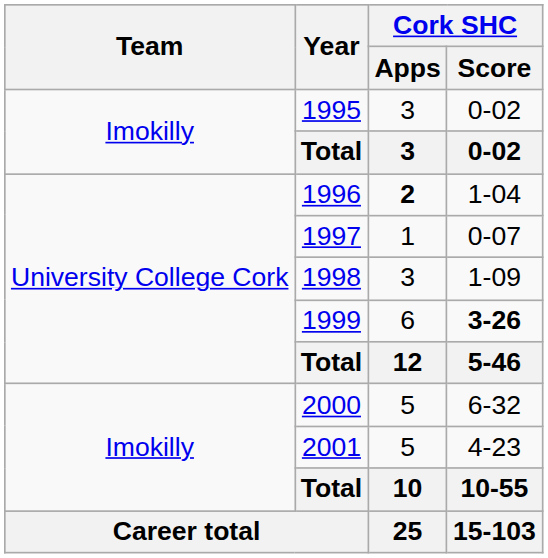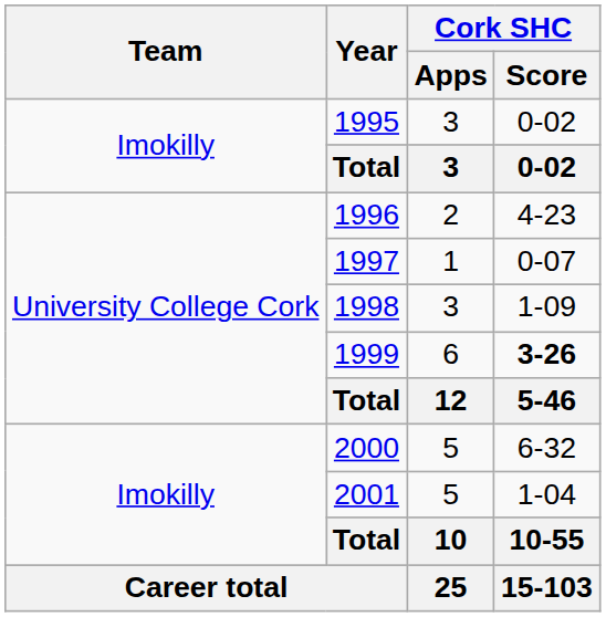 <table class="wikitable" style="text-align:center">
 <tr>
 <th rowspan="2">Team</th>
 <th rowspan="2">Year</th>
 <th colspan="2"><a href='#'>Cork SHC</a></th>
 </tr>
 <tr>
 <th>Apps</th>
 <th>Score</th>
 </tr>
 <tr>
 <td rowspan="2"><a href='#'>Imokilly</a></td>
 <td><a href='#'>1995</a></td>
 <td>3</td>
 <td>0-02</td>
 </tr>
 <tr>
 <th>Total</th>
 <th>3</th>
 <th>0-02</th>
 </tr>
 <tr>
 <td rowspan="5"><a href='#'>University College Cork</a></td>
 <td><a href='#'>1996</a></td>
-<td><strong>2</strong></td>
-<td>1-04</td>
+<td>2</td>
+<td>4-23</td>
 </tr>
 <tr>
 <td><a href='#'>1997</a></td>
 <td>1</td>
 <td>0-07</td>
 </tr>
 <tr>
 <td><a href='#'>1998</a></td>
 <td>3</td>
 <td>1-09</td>
 </tr>
 <tr>
 <td><a href='#'>1999</a></td>
 <td>6</td>
 <td><strong>3-26</strong></td>
 </tr>
 <tr>
 <th>Total</th>
 <th>12</th>
 <th>5-46</th>
 </tr>
 <tr>
 <td rowspan="3"><a href='#'>Imokilly</a></td>
 <td><a href='#'>2000</a></td>
 <td>5</td>
 <td>6-32</td>
 </tr>
 <tr>
 <td><a href='#'>2001</a></td>
 <td>5</td>
-<td>4-23</td>
+<td>1-04</td>
 </tr>
 <tr>
 <th>Total</th>
 <th>10</th>
 <th>10-55</th>
 </tr>
 <tr>
 <th colspan="2">Career total</th>
 <th>25</th>
 <th>15-103</th>
 </tr>
 </table>
